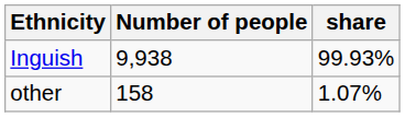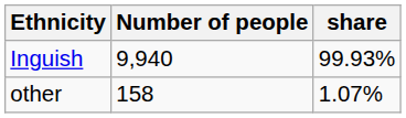 <table class="wikitable">
 <tr>
 <th>Ethnicity</th>
 <th>Number of people</th>
 <th>share</th>
 </tr>
 <tr>
 <td><a href='#'>Inguish</a></td>
-<td>9,938</td>
+<td>9,940</td>
 <td>99.93%</td>
 </tr>
 <tr>
 <td>other</td>
 <td>158</td>
 <td>1.07%</td>
 </tr>
 </table>
